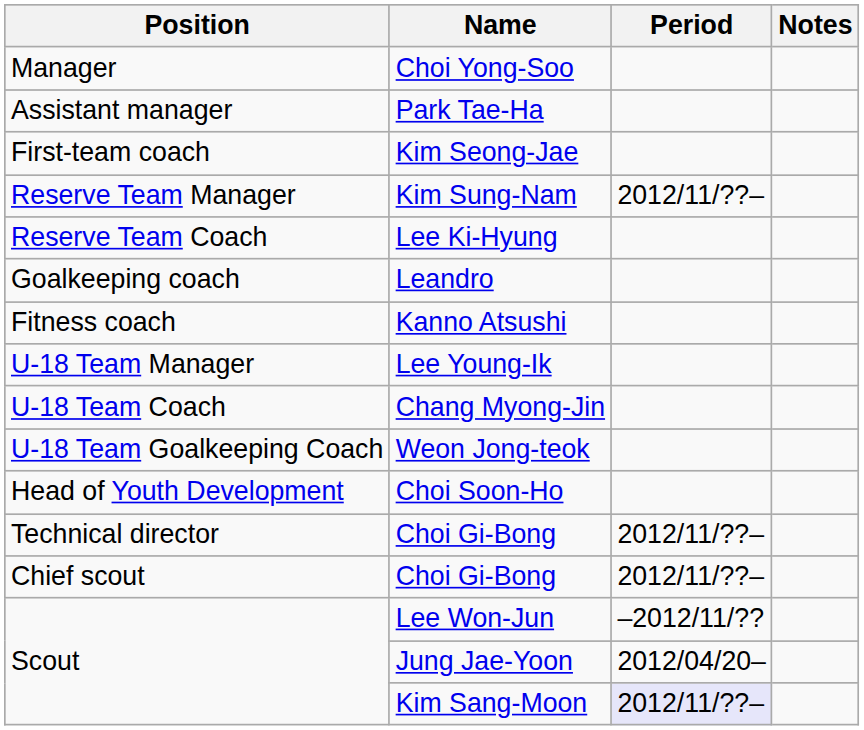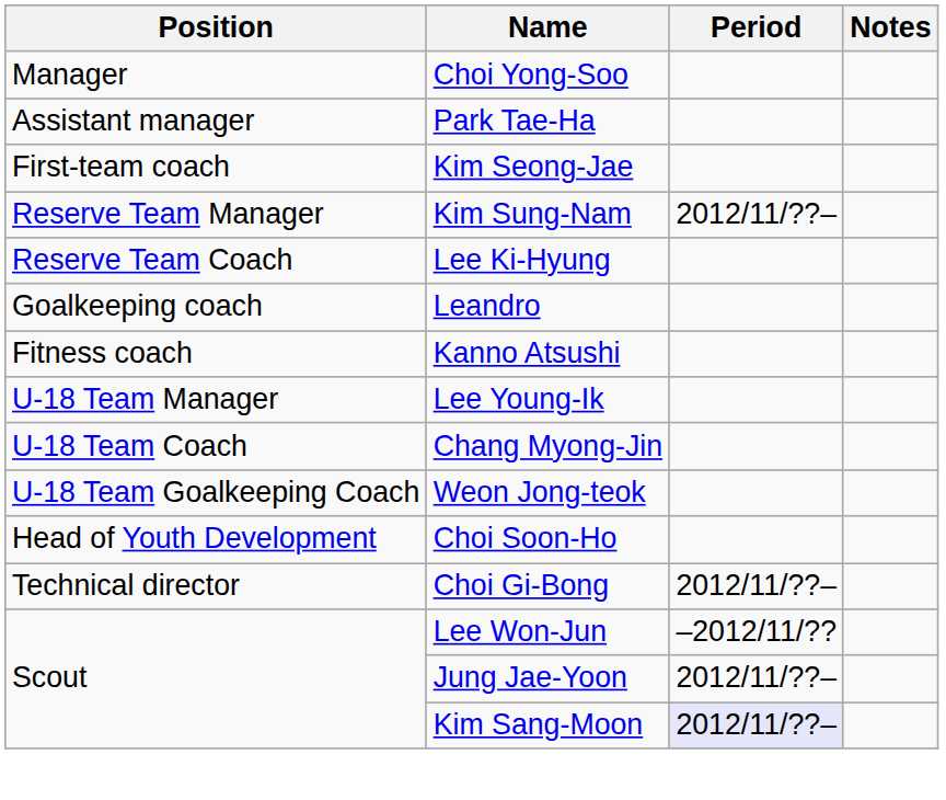 <table class="wikitable">
 <tr>
 <th>Position</th>
 <th>Name</th>
 <th>Period</th>
 <th>Notes</th>
 </tr>
 <tr>
 <td>Manager</td>
 <td> <a href='#'>Choi Yong-Soo</a></td>
 <td></td>
 <td></td>
 </tr>
 <tr>
 <td>Assistant manager</td>
 <td> <a href='#'>Park Tae-Ha</a></td>
 <td></td>
 <td></td>
 </tr>
 <tr>
 <td>First-team coach</td>
 <td> <a href='#'>Kim Seong-Jae</a></td>
 <td></td>
 <td></td>
 </tr>
 <tr>
 <td><a href='#'>Reserve Team</a> Manager</td>
 <td> <a href='#'>Kim Sung-Nam</a></td>
 <td>2012/11/??–</td>
 <td></td>
 </tr>
 <tr>
 <td><a href='#'>Reserve Team</a> Coach</td>
 <td> <a href='#'>Lee Ki-Hyung</a></td>
 <td></td>
 <td></td>
 </tr>
 <tr>
 <td>Goalkeeping coach</td>
 <td> <a href='#'>Leandro</a></td>
 <td></td>
 <td></td>
 </tr>
 <tr>
 <td>Fitness coach</td>
 <td> <a href='#'>Kanno Atsushi</a></td>
 <td></td>
 <td></td>
 </tr>
 <tr>
 <td><a href='#'>U-18 Team</a> Manager</td>
 <td> <a href='#'>Lee Young-Ik</a></td>
 <td></td>
 <td></td>
 </tr>
 <tr>
 <td><a href='#'>U-18 Team</a> Coach</td>
 <td> <a href='#'>Chang Myong-Jin</a></td>
 <td></td>
 <td></td>
 </tr>
 <tr>
 <td><a href='#'>U-18 Team</a> Goalkeeping Coach</td>
 <td> <a href='#'>Weon Jong-teok</a></td>
 <td></td>
 <td></td>
 </tr>
 <tr>
 <td>Head of <a href='#'>Youth Development</a></td>
 <td> <a href='#'>Choi Soon-Ho</a></td>
 <td></td>
 <td></td>
 </tr>
 <tr>
 <td>Technical director</td>
 <td> <a href='#'>Choi Gi-Bong</a></td>
 <td>2012/11/??–</td>
 <td></td>
 </tr>
 <tr>
-<td>Chief scout</td>
-<td> <a href='#'>Choi Gi-Bong</a></td>
-<td>2012/11/??–</td>
-<td></td>
-</tr>
-<tr>
 <td rowspan="3">Scout</td>
 <td> <a href='#'>Lee Won-Jun</a></td>
 <td>–2012/11/??</td>
 <td></td>
 </tr>
 <tr>
 <td> <a href='#'>Jung Jae-Yoon</a></td>
-<td>2012/04/20–</td>
+<td>2012/11/??–</td>
 <td></td>
 </tr>
 <tr>
 <td> <a href='#'>Kim Sang-Moon</a></td>
 <td style="background: lavender;">2012/11/??–</td>
 <td></td>
 </tr>
 </table>
